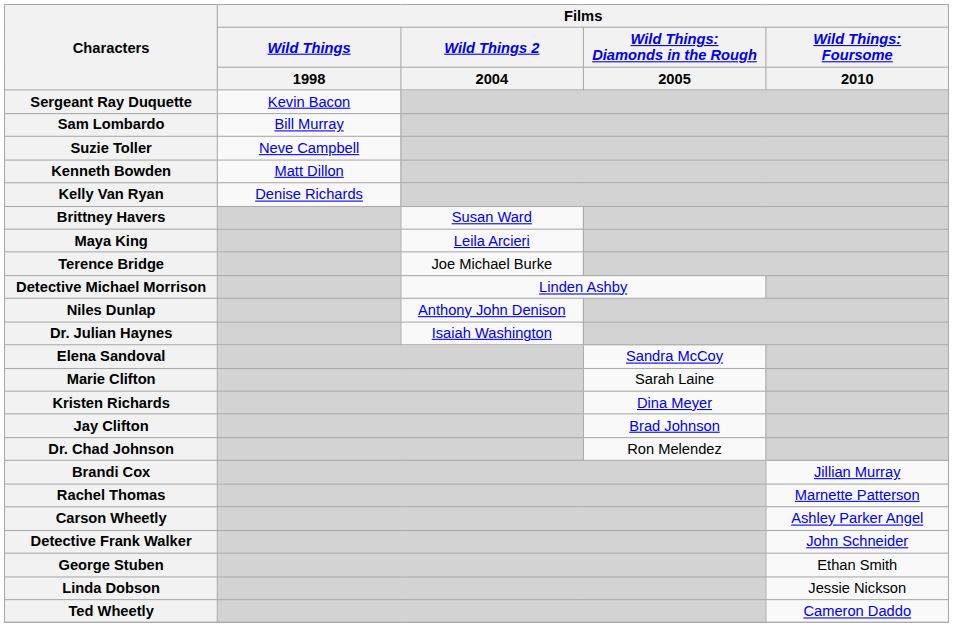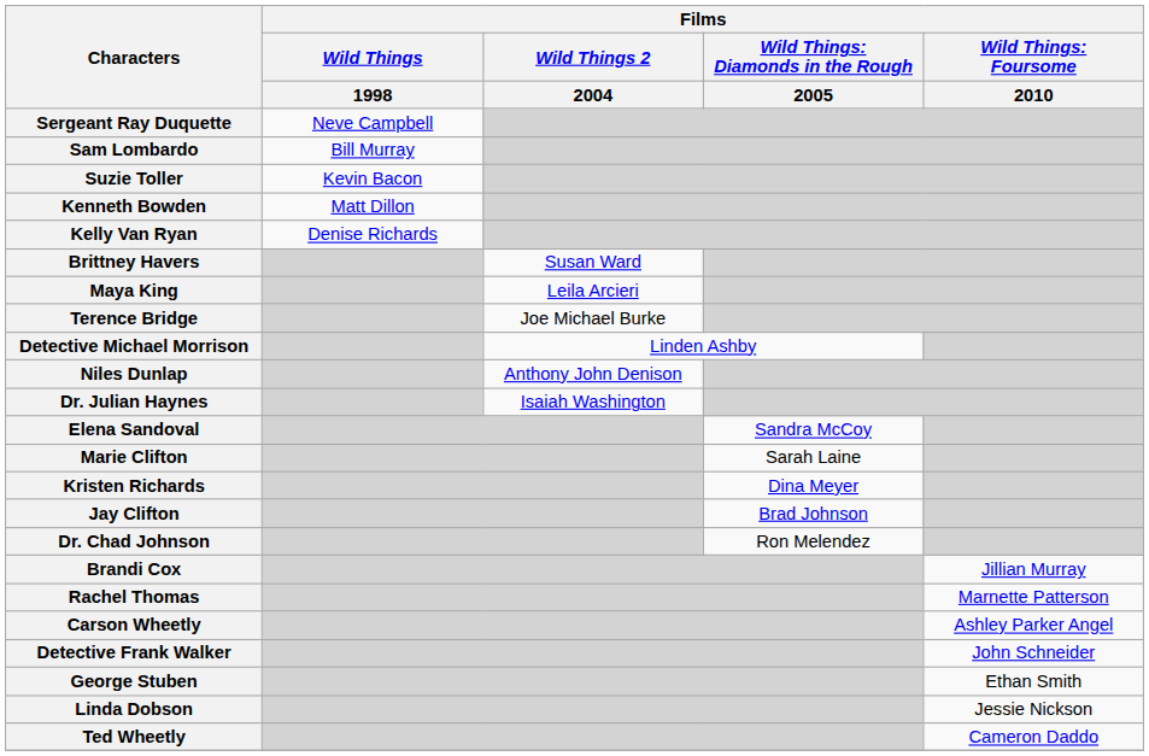 <table class="wikitable" style="text-align:center; width:99%; font-size:85%">
 <tr>
 <th rowspan="3" style="width:14%;">Characters</th>
 <th colspan="4">Films</th>
 </tr>
 <tr>
 <th style="width:12%;"><em><a href='#'>Wild Things</a></em></th>
 <th style="width:12%;"><em><a href='#'>Wild Things 2</a></em></th>
 <th style="width:12%;"><em><a href='#'>Wild Things: <br> Diamonds in the Rough</a></em></th>
 <th style="width:12%;"><em><a href='#'>Wild Things: <br> Foursome</a></em></th>
 </tr>
 <tr>
 <th>1998</th>
 <th>2004</th>
 <th>2005</th>
 <th>2010</th>
 </tr>
 <tr>
 <th>Sergeant Ray Duquette</th>
-<td><a href='#'>Kevin Bacon</a></td>
+<td><a href='#'>Neve Campbell</a></td>
 <td colspan="3" style="background:lightgrey;"> </td>
 </tr>
 <tr>
 <th>Sam Lombardo</th>
 <td><a href='#'>Bill Murray</a></td>
 <td colspan="3" style="background:lightgrey;"> </td>
 </tr>
 <tr>
 <th>Suzie Toller</th>
-<td><a href='#'>Neve Campbell</a></td>
+<td><a href='#'>Kevin Bacon</a></td>
 <td colspan="3" style="background:lightgrey;"> </td>
 </tr>
 <tr>
 <th>Kenneth Bowden</th>
 <td><a href='#'>Matt Dillon</a></td>
 <td colspan="3" style="background:lightgrey;"> </td>
 </tr>
 <tr>
 <th>Kelly Van Ryan</th>
 <td><a href='#'>Denise Richards</a></td>
 <td colspan="3" style="background:lightgrey;"> </td>
 </tr>
 <tr>
 <th>Brittney Havers</th>
 <td style="background:lightgrey;"> </td>
 <td><a href='#'>Susan Ward</a></td>
 <td colspan="2" style="background:lightgrey;"> </td>
 </tr>
 <tr>
 <th>Maya King</th>
 <td style="background:lightgrey;"> </td>
 <td><a href='#'>Leila Arcieri</a></td>
 <td colspan="2" style="background:lightgrey;"> </td>
 </tr>
 <tr>
 <th>Terence Bridge</th>
 <td style="background:lightgrey;"> </td>
 <td>Joe Michael Burke</td>
 <td colspan="2" style="background:lightgrey;"> </td>
 </tr>
 <tr>
 <th>Detective Michael Morrison</th>
 <td style="background:lightgrey;"> </td>
 <td colspan="2"><a href='#'>Linden Ashby</a></td>
 <td style="background:lightgrey;"> </td>
 </tr>
 <tr>
 <th>Niles Dunlap</th>
 <td style="background:lightgrey;"> </td>
 <td><a href='#'>Anthony John Denison</a></td>
 <td colspan="2" style="background:lightgrey;"> </td>
 </tr>
 <tr>
 <th>Dr. Julian Haynes</th>
 <td style="background:lightgrey;"> </td>
 <td><a href='#'>Isaiah Washington</a></td>
 <td colspan="2" style="background:lightgrey;"> </td>
 </tr>
 <tr>
 <th>Elena Sandoval</th>
 <td colspan="2" style="background:lightgrey;"> </td>
 <td><a href='#'>Sandra McCoy</a></td>
 <td style="background:lightgrey;"> </td>
 </tr>
 <tr>
 <th>Marie Clifton</th>
 <td colspan="2" style="background:lightgrey;"> </td>
 <td>Sarah Laine</td>
 <td style="background:lightgrey;"> </td>
 </tr>
 <tr>
 <th>Kristen Richards</th>
 <td colspan="2" style="background:lightgrey;"> </td>
 <td><a href='#'>Dina Meyer</a></td>
 <td style="background:lightgrey;"> </td>
 </tr>
 <tr>
 <th>Jay Clifton</th>
 <td colspan="2" style="background:lightgrey;"> </td>
 <td><a href='#'>Brad Johnson</a></td>
 <td style="background:lightgrey;"> </td>
 </tr>
 <tr>
 <th>Dr. Chad Johnson</th>
 <td colspan="2" style="background:lightgrey;"> </td>
 <td>Ron Melendez</td>
 <td style="background:lightgrey;"> </td>
 </tr>
 <tr>
 <th>Brandi Cox</th>
 <td colspan="3" style="background:lightgrey;"> </td>
 <td><a href='#'>Jillian Murray</a></td>
 </tr>
 <tr>
 <th>Rachel Thomas</th>
 <td colspan="3" style="background:lightgrey;"> </td>
 <td><a href='#'>Marnette Patterson</a></td>
 </tr>
 <tr>
 <th>Carson Wheetly</th>
 <td colspan="3" style="background:lightgrey;"> </td>
 <td><a href='#'>Ashley Parker Angel</a></td>
 </tr>
 <tr>
 <th>Detective Frank Walker</th>
 <td colspan="3" style="background:lightgrey;"> </td>
 <td><a href='#'>John Schneider</a></td>
 </tr>
 <tr>
 <th>George Stuben</th>
 <td colspan="3" style="background:lightgrey;"> </td>
 <td>Ethan Smith</td>
 </tr>
 <tr>
 <th>Linda Dobson</th>
 <td colspan="3" style="background:lightgrey;"> </td>
 <td>Jessie Nickson</td>
 </tr>
 <tr>
 <th>Ted Wheetly</th>
 <td colspan="3" style="background:lightgrey;"> </td>
 <td><a href='#'>Cameron Daddo</a></td>
 </tr>
 <tr>
 </tr>
 </table>
